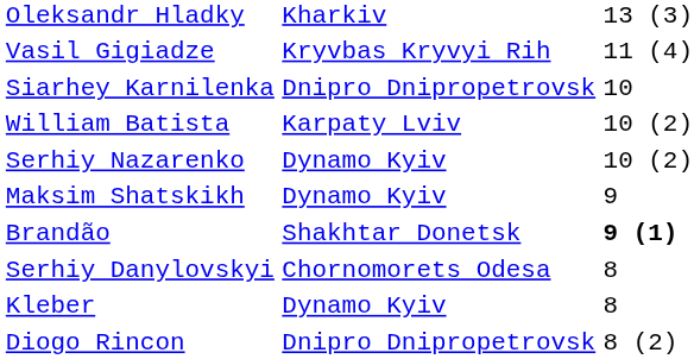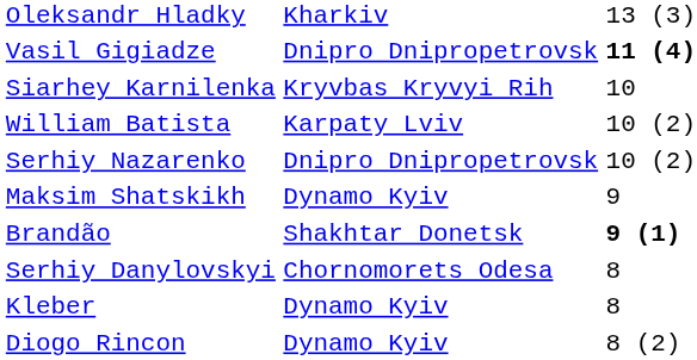 <table>
 <tr>
 <td align="left"> <a href='#'>Oleksandr Hladky</a></td>
 <td align="left"><a href='#'>Kharkiv</a></td>
 <td>13 (3)</td>
 </tr>
 <tr>
 <td align="left"> <a href='#'>Vasil Gigiadze</a></td>
-<td align="left"><a href='#'>Kryvbas Kryvyi Rih</a></td>
-<td>11 (4)</td>
+<td align="left"><a href='#'>Dnipro Dnipropetrovsk</a></td>
+<td><strong>11 (4)</strong></td>
 </tr>
 <tr>
 <td align="left"> <a href='#'>Siarhey Karnilenka</a></td>
-<td align="left"><a href='#'>Dnipro Dnipropetrovsk</a></td>
+<td align="left"><a href='#'>Kryvbas Kryvyi Rih</a></td>
 <td>10</td>
 </tr>
 <tr>
 <td align="left"> <a href='#'>William Batista</a></td>
 <td align="left"><a href='#'>Karpaty Lviv</a></td>
 <td>10 (2)</td>
 </tr>
 <tr>
 <td align="left"> <a href='#'>Serhiy Nazarenko</a></td>
-<td align="left"><a href='#'>Dynamo Kyiv</a></td>
+<td align="left"><a href='#'>Dnipro Dnipropetrovsk</a></td>
 <td>10 (2)</td>
 </tr>
 <tr>
 <td align="left"> <a href='#'>Maksim Shatskikh</a></td>
 <td align="left"><a href='#'>Dynamo Kyiv</a></td>
 <td>9</td>
 </tr>
 <tr>
 <td align="left"> <a href='#'>Brandão</a></td>
 <td align="left"><a href='#'>Shakhtar Donetsk</a></td>
 <td><strong>9 (1)</strong></td>
 </tr>
 <tr>
 <td align="left"> <a href='#'>Serhiy Danylovskyi</a></td>
 <td align="left"><a href='#'>Chornomorets Odesa</a></td>
 <td>8</td>
 </tr>
 <tr>
 <td align="left"> <a href='#'>Kleber</a></td>
 <td align="left"><a href='#'>Dynamo Kyiv</a></td>
 <td>8</td>
 </tr>
 <tr>
 <td align="left"> <a href='#'>Diogo Rincon</a></td>
-<td align="left"><a href='#'>Dnipro Dnipropetrovsk</a></td>
+<td align="left"><a href='#'>Dynamo Kyiv</a></td>
 <td>8 (2)</td>
 </tr>
 </table>
